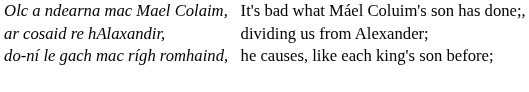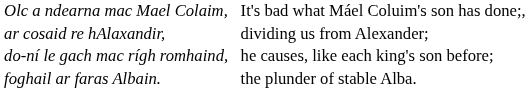 <table>
 <tr>
 <td><em>Olc a ndearna mac Mael Colaim,  </em></td>
 <td>It's bad what Máel Coluim's son has done;,  </td>
 </tr>
 <tr>
 <td><em>ar cosaid re hAlaxandir,  </em></td>
 <td>dividing us from Alexander;  </td>
 </tr>
 <tr>
 <td><em>do-ní le gach mac rígh romhaind,  </em></td>
 <td>he causes, like each king's son before;  </td>
 </tr>
+<tr>
+<td><em>foghail ar faras Albain.  </em></td>
+<td>the plunder of stable Alba.  </td>
+</tr>
 </table>
